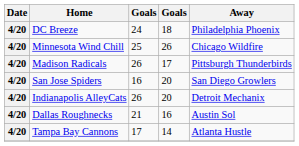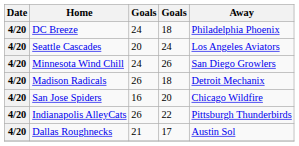 <table class="wikitable" style="font-size: 95%;">
 <tr>
 <th>Date</th>
 <th>Home</th>
 <th>Goals</th>
 <th>Goals</th>
 <th>Away</th>
 </tr>
 <tr>
 <th>4/20</th>
 <td><a href='#'>DC Breeze</a></td>
 <td>24</td>
 <td>18</td>
 <td><a href='#'>Philadelphia Phoenix</a></td>
 </tr>
 <tr>
 <th>4/20</th>
+<td><a href='#'>Seattle Cascades</a></td>
+<td>20</td>
+<td>24</td>
+<td><a href='#'>Los Angeles Aviators</a></td>
+</tr>
+<tr>
+<th>4/20</th>
 <td><a href='#'>Minnesota Wind Chill</a></td>
-<td>25</td>
+<td>24</td>
 <td>26</td>
-<td><a href='#'>Chicago Wildfire</a></td>
+<td><a href='#'>San Diego Growlers</a></td>
 </tr>
 <tr>
 <th>4/20</th>
 <td><a href='#'>Madison Radicals</a></td>
 <td>26</td>
-<td>17</td>
-<td><a href='#'>Pittsburgh Thunderbirds</a></td>
+<td>18</td>
+<td><a href='#'>Detroit Mechanix</a></td>
 </tr>
 <tr>
 <th>4/20</th>
 <td><a href='#'>San Jose Spiders</a></td>
 <td>16</td>
 <td>20</td>
-<td><a href='#'>San Diego Growlers</a></td>
+<td><a href='#'>Chicago Wildfire</a></td>
 </tr>
 <tr>
 <th>4/20</th>
 <td><a href='#'>Indianapolis AlleyCats</a></td>
 <td>26</td>
-<td>20</td>
-<td><a href='#'>Detroit Mechanix</a></td>
+<td>22</td>
+<td><a href='#'>Pittsburgh Thunderbirds</a></td>
 </tr>
 <tr>
 <th>4/20</th>
 <td><a href='#'>Dallas Roughnecks</a></td>
 <td>21</td>
-<td>16</td>
+<td>17</td>
 <td><a href='#'>Austin Sol</a></td>
-</tr>
-<tr>
-<th>4/20</th>
-<td><a href='#'>Tampa Bay Cannons</a></td>
-<td>17</td>
-<td>14</td>
-<td><a href='#'>Atlanta Hustle</a></td>
 </tr>
 <tr>
 </tr>
 </table>
